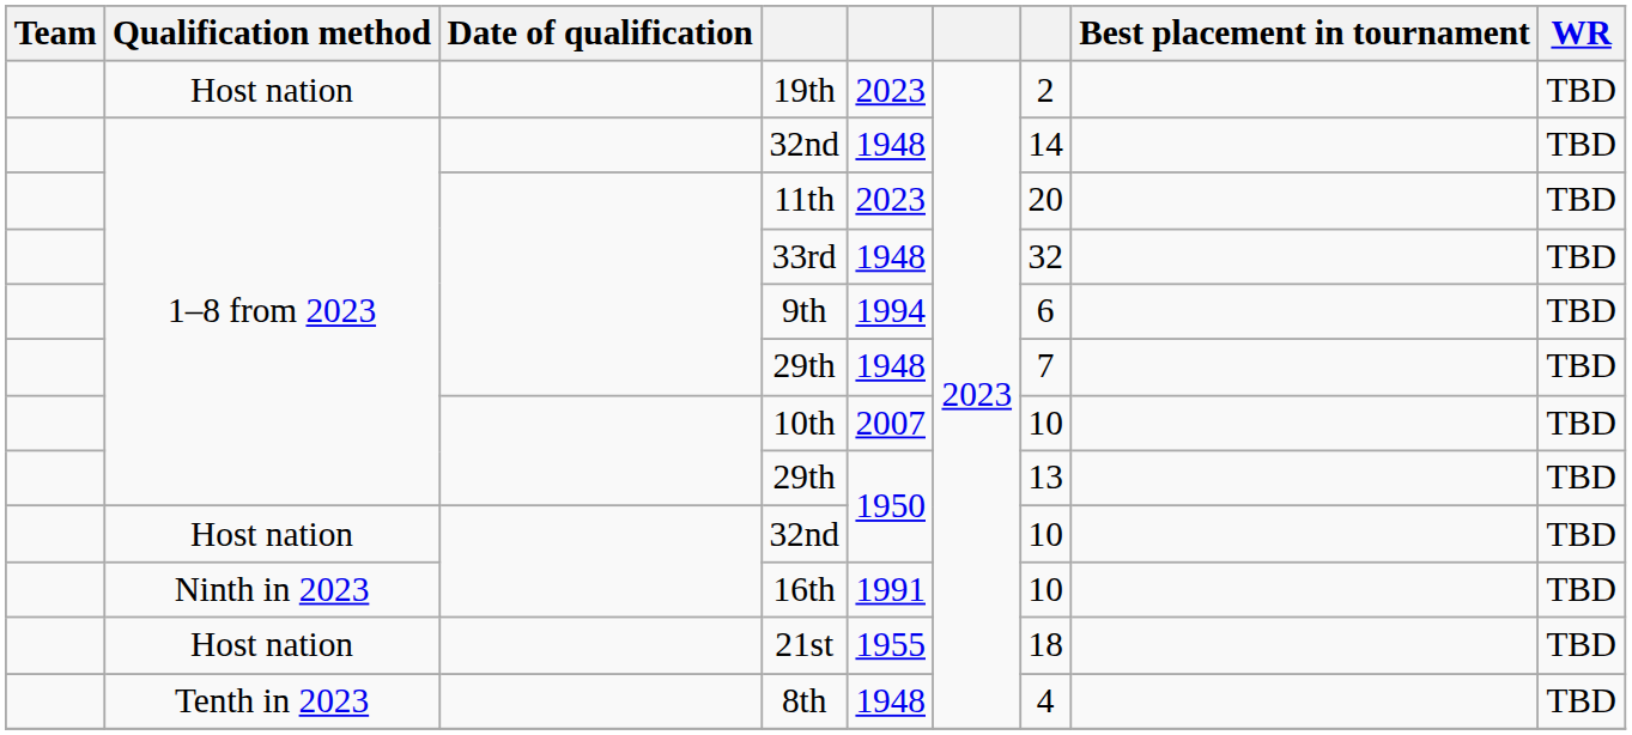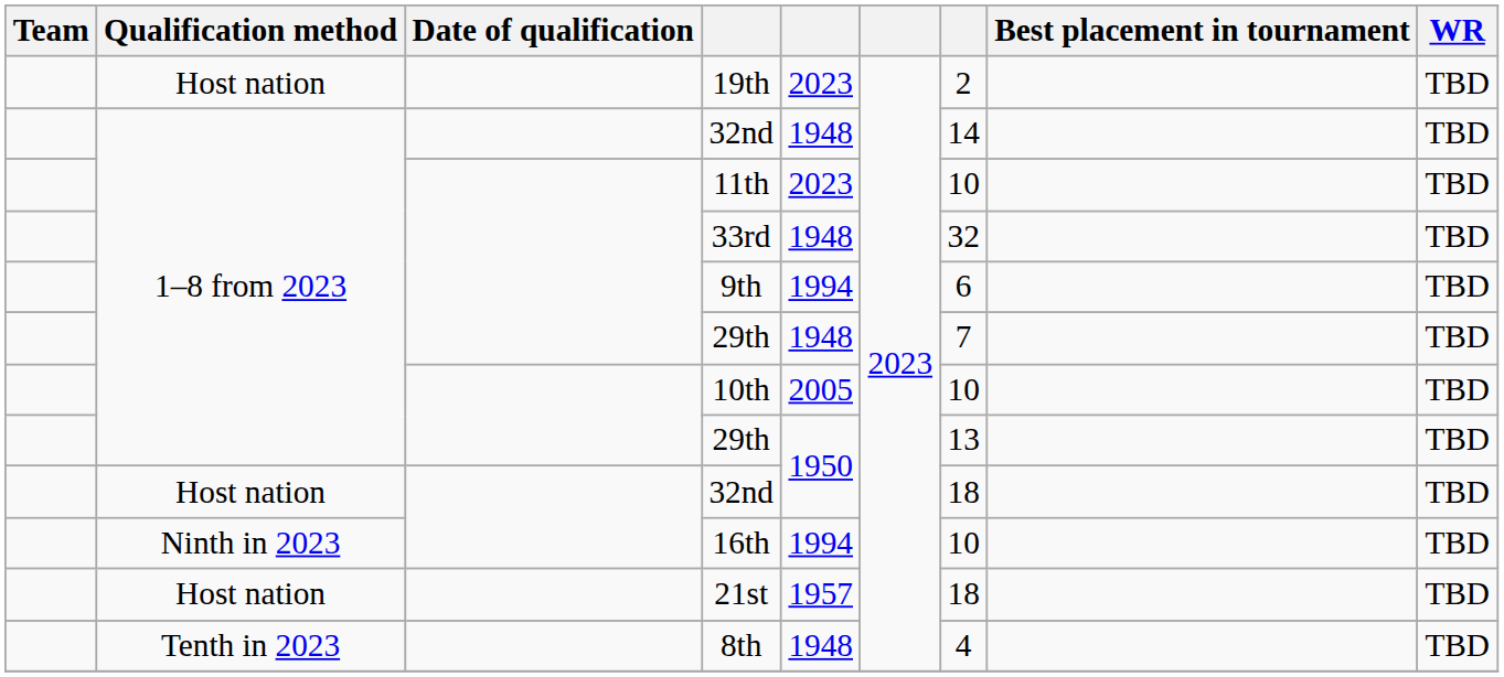 <table class="wikitable sortable">
 <tr>
 <th>Team</th>
 <th>Qualification method</th>
 <th>Date of qualification</th>
 <th></th>
 <th></th>
 <th></th>
 <th></th>
 <th>Best placement in tournament</th>
 <th><a href='#'>WR</a></th>
 </tr>
 <tr>
 <td></td>
 <td align="center">Host nation</td>
 <td align="center"></td>
 <td align="center">19th</td>
 <td align="center"><a href='#'>2023</a></td>
 <td rowspan=12 align="center"><a href='#'>2023</a></td>
 <td align="center">2</td>
 <td></td>
 <td align="center">TBD</td>
 </tr>
 <tr>
 <td></td>
 <td rowspan=7 align="center">1–8 from <a href='#'>2023</a></td>
 <td align="center"></td>
 <td align="center">32nd</td>
 <td align="center"><a href='#'>1948</a></td>
 <td align="center">14</td>
 <td></td>
 <td align="center">TBD</td>
 </tr>
 <tr>
 <td></td>
 <td rowspan=4 align="center"></td>
 <td align="center">11th</td>
 <td align="center"><a href='#'>2023</a></td>
-<td align="center">20</td>
+<td align="center">10</td>
 <td></td>
 <td align="center">TBD</td>
 </tr>
 <tr>
 <td></td>
 <td align="center">33rd</td>
 <td align="center"><a href='#'>1948</a></td>
 <td align="center">32</td>
 <td></td>
 <td align="center">TBD</td>
 </tr>
 <tr>
 <td></td>
 <td align="center">9th</td>
 <td align="center"><a href='#'>1994</a></td>
 <td align="center">6</td>
 <td></td>
 <td align="center">TBD</td>
 </tr>
 <tr>
 <td></td>
 <td align="center">29th</td>
 <td align="center"><a href='#'>1948</a></td>
 <td align="center">7</td>
 <td></td>
 <td align="center">TBD</td>
 </tr>
 <tr>
 <td></td>
 <td rowspan=2 align="center"></td>
 <td align="center">10th</td>
-<td align="center"><a href='#'>2007</a></td>
+<td align="center"><a href='#'>2005</a></td>
 <td align="center">10</td>
 <td></td>
 <td align="center">TBD</td>
 </tr>
 <tr>
 <td></td>
 <td align="center">29th</td>
 <td rowspan=2 align="center"><a href='#'>1950</a></td>
 <td align="center">13</td>
 <td></td>
 <td align="center">TBD</td>
 </tr>
 <tr>
 <td></td>
 <td align="center">Host nation</td>
 <td rowspan=2 align="center"></td>
 <td align="center">32nd</td>
-<td align="center">10</td>
+<td align="center">18</td>
 <td></td>
 <td align="center">TBD</td>
 </tr>
 <tr>
 <td></td>
 <td align="center">Ninth in <a href='#'>2023</a></td>
 <td align="center">16th</td>
-<td align="center"><a href='#'>1991</a></td>
+<td align="center"><a href='#'>1994</a></td>
 <td align="center">10</td>
 <td></td>
 <td align="center">TBD</td>
 </tr>
 <tr>
 <td></td>
 <td align="center">Host nation</td>
 <td align="center"></td>
 <td align="center">21st</td>
-<td align="center"><a href='#'>1955</a></td>
+<td align="center"><a href='#'>1957</a></td>
 <td align="center">18</td>
 <td></td>
 <td align="center">TBD</td>
 </tr>
 <tr>
 <td></td>
 <td align="center">Tenth in <a href='#'>2023</a></td>
 <td align="center"></td>
 <td align="center">8th</td>
 <td align="center"><a href='#'>1948</a></td>
 <td align="center">4</td>
 <td></td>
 <td align="center">TBD</td>
 </tr>
 <tr>
 </tr>
 </table>
